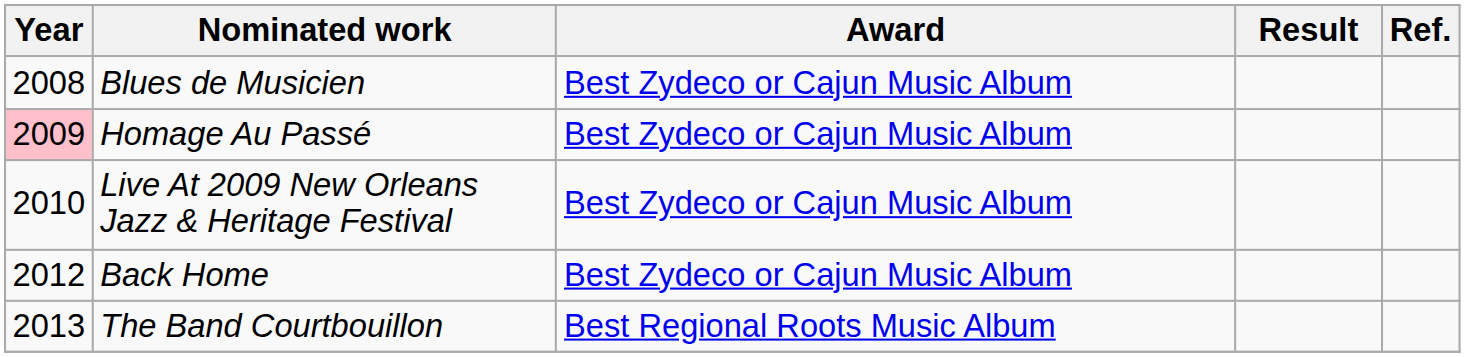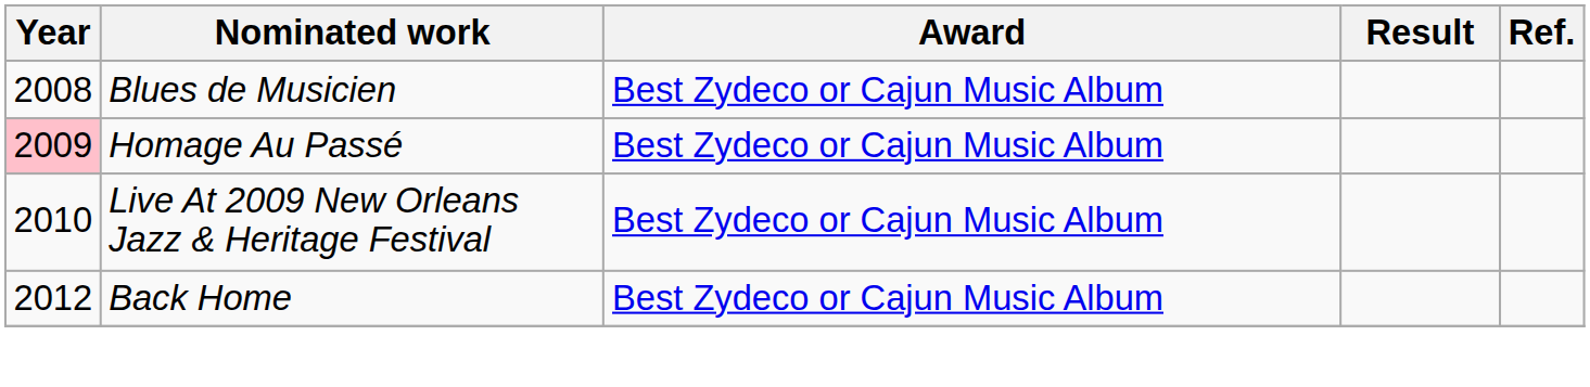 <table class="wikitable sortable">
 <tr>
 <th>Year</th>
 <th width="220">Nominated work</th>
 <th width="325">Award</th>
 <th width="65">Result</th>
 <th>Ref.</th>
 </tr>
 <tr>
 <td align="center">2008</td>
 <td><em>Blues de Musicien</em></td>
 <td><a href='#'>Best Zydeco or Cajun Music Album</a></td>
 <td></td>
 <td align="center"></td>
 </tr>
 <tr>
 <td align="center" style="background: pink;">2009</td>
 <td><em>Homage Au Passé</em></td>
 <td><a href='#'>Best Zydeco or Cajun Music Album</a></td>
 <td></td>
 <td align="center"></td>
 </tr>
 <tr>
 <td align="center">2010</td>
 <td><em>Live At 2009 New Orleans Jazz & Heritage Festival</em></td>
 <td><a href='#'>Best Zydeco or Cajun Music Album</a></td>
 <td></td>
 <td align="center"></td>
 </tr>
 <tr>
 <td align="center">2012</td>
 <td><em>Back Home</em></td>
 <td><a href='#'>Best Zydeco or Cajun Music Album</a></td>
 <td></td>
 <td align="center"></td>
 </tr>
 <tr>
-<td align="center">2013</td>
-<td><em>The Band Courtbouillon</em></td>
-<td><a href='#'>Best Regional Roots Music Album</a></td>
-<td></td>
-<td align="center"></td>
-</tr>
-<tr>
 </tr>
 </table>
